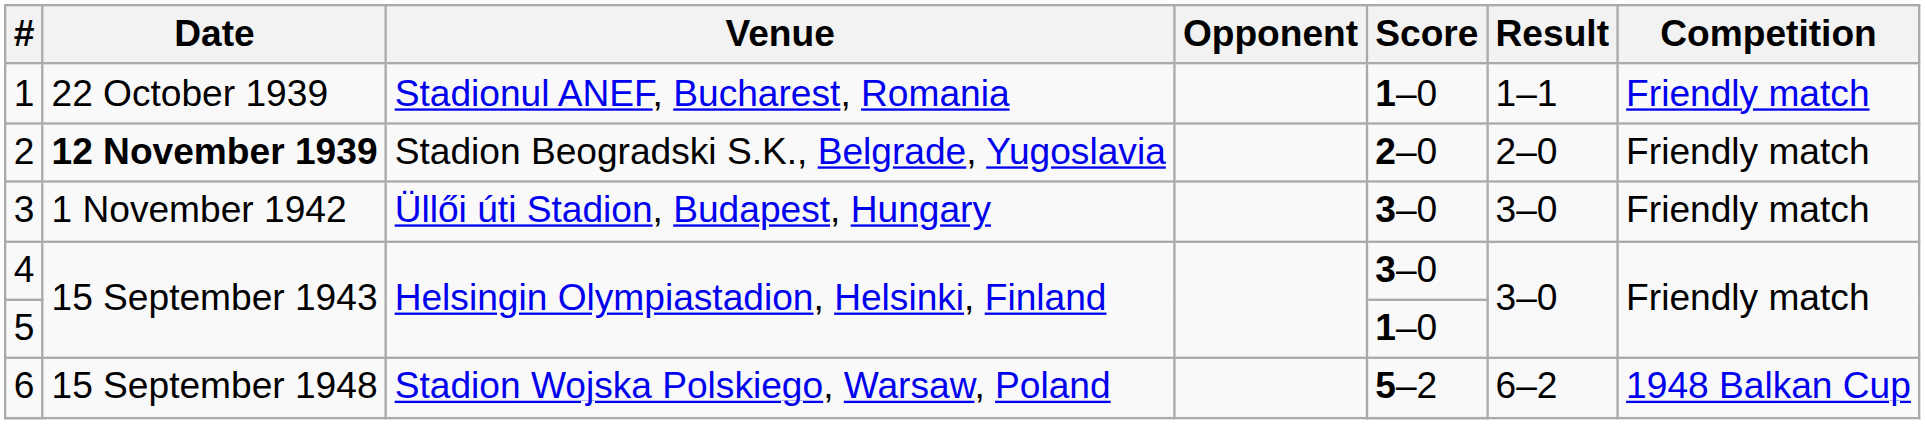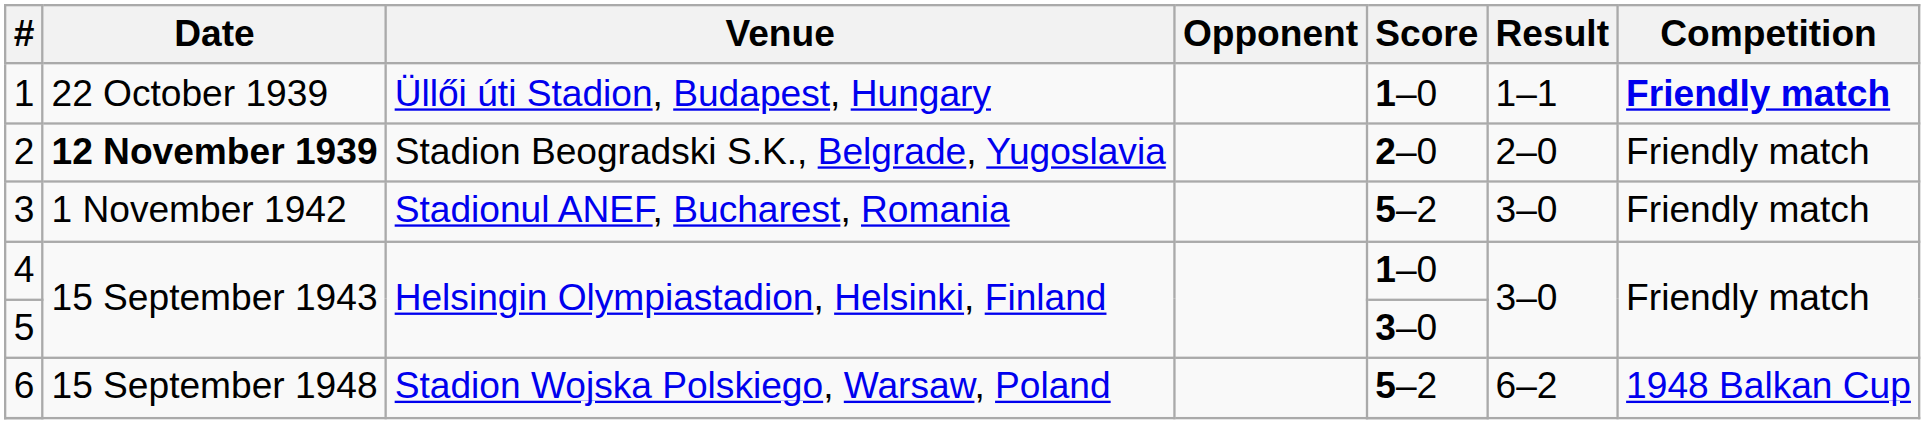 <table class="wikitable sortable">
 <tr>
 <th>#</th>
 <th>Date</th>
 <th>Venue</th>
 <th>Opponent</th>
 <th>Score</th>
 <th>Result</th>
 <th>Competition</th>
 </tr>
 <tr>
 <td align="center">1</td>
 <td>22 October 1939</td>
-<td><a href='#'>Stadionul ANEF</a>, <a href='#'>Bucharest</a>, <a href='#'>Romania</a></td>
+<td><a href='#'>Üllői úti Stadion</a>, <a href='#'>Budapest</a>, <a href='#'>Hungary</a></td>
 <td></td>
 <td><strong>1</strong>–0</td>
 <td>1–1</td>
-<td><a href='#'>Friendly match</a></td>
+<td><strong><a href='#'>Friendly match</a></strong></td>
 </tr>
 <tr>
 <td align="center">2</td>
 <td><strong>12 November 1939</strong></td>
 <td>Stadion Beogradski S.K., <a href='#'>Belgrade</a>, <a href='#'>Yugoslavia</a></td>
 <td></td>
 <td><strong>2</strong>–0</td>
 <td>2–0</td>
 <td>Friendly match</td>
 </tr>
 <tr>
 <td align="center">3</td>
 <td>1 November 1942</td>
-<td><a href='#'>Üllői úti Stadion</a>, <a href='#'>Budapest</a>, <a href='#'>Hungary</a></td>
+<td><a href='#'>Stadionul ANEF</a>, <a href='#'>Bucharest</a>, <a href='#'>Romania</a></td>
 <td></td>
-<td><strong>3</strong>–0</td>
+<td><strong>5</strong>–2</td>
 <td>3–0</td>
 <td>Friendly match</td>
 </tr>
 <tr>
 <td align="center">4</td>
 <td rowspan="2">15 September 1943</td>
 <td rowspan="2"><a href='#'>Helsingin Olympiastadion</a>, <a href='#'>Helsinki</a>, <a href='#'>Finland</a></td>
 <td rowspan="2"></td>
-<td><strong>3</strong>–0</td>
+<td><strong>1</strong>–0</td>
 <td rowspan="2">3–0</td>
 <td rowspan="2">Friendly match</td>
 </tr>
 <tr>
 <td align="center">5</td>
-<td><strong>1</strong>–0</td>
+<td><strong>3</strong>–0</td>
 </tr>
 <tr>
 <td align="center">6</td>
 <td rowspan="2">15 September 1948</td>
 <td rowspan="2"><a href='#'>Stadion Wojska Polskiego</a>, <a href='#'>Warsaw</a>, <a href='#'>Poland</a></td>
 <td rowspan="2"></td>
 <td><strong>5</strong>–2</td>
 <td rowspan="2">6–2</td>
 <td rowspan="2"><a href='#'>1948 Balkan Cup</a></td>
 </tr>
 <tr>
 </tr>
 </table>
